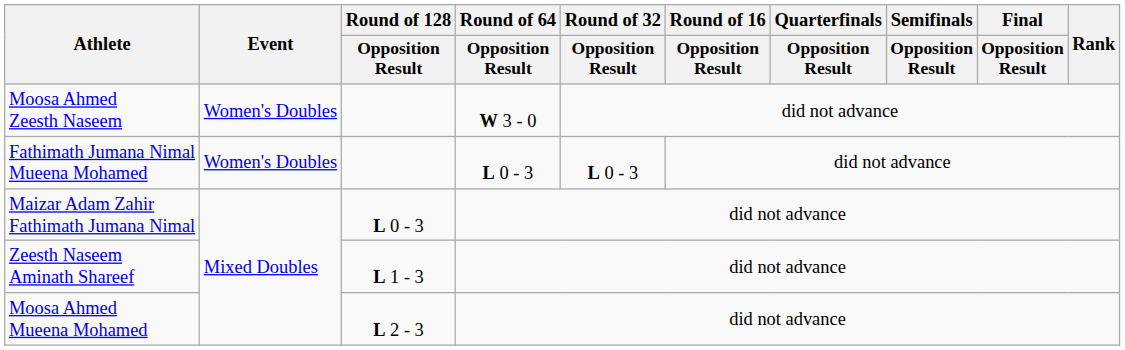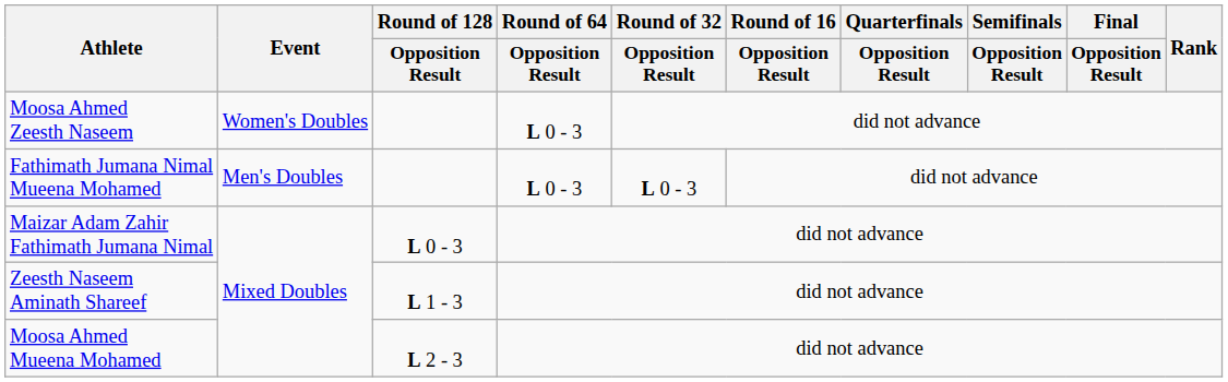 <table class="wikitable" style="font-size:90%">
 <tr>
 <th rowspan=2>Athlete</th>
 <th rowspan=2>Event</th>
 <th>Round of 128</th>
 <th>Round of 64</th>
 <th>Round of 32</th>
 <th>Round of 16</th>
 <th>Quarterfinals</th>
 <th>Semifinals</th>
 <th>Final</th>
 <th rowspan=2>Rank</th>
 </tr>
 <tr style="font-size:95%">
 <th>Opposition<br>Result</th>
 <th>Opposition<br>Result</th>
 <th>Opposition<br>Result</th>
 <th>Opposition<br>Result</th>
 <th>Opposition<br>Result</th>
 <th>Opposition<br>Result</th>
 <th>Opposition<br>Result</th>
 </tr>
 <tr align=center>
 <td align=left><a href='#'>Moosa Ahmed</a><br><a href='#'>Zeesth Naseem</a></td>
 <td align=left><a href='#'>Women's Doubles</a></td>
 <td></td>
-<td><br><strong>W</strong> 3 - 0</td>
+<td><br><strong>L</strong> 0 - 3</td>
 <td colspan=6>did not advance</td>
 </tr>
 <tr align=center>
 <td align=left><a href='#'>Fathimath Jumana Nimal</a><br><a href='#'>Mueena Mohamed</a></td>
-<td align=left><a href='#'>Women's Doubles</a></td>
+<td align=left><a href='#'>Men's Doubles</a></td>
 <td></td>
 <td><br><strong>L</strong> 0 - 3</td>
 <td><br><strong>L</strong> 0 - 3</td>
 <td colspan=5>did not advance</td>
 </tr>
 <tr align=center>
 <td align=left><a href='#'>Maizar Adam Zahir</a><br><a href='#'>Fathimath Jumana Nimal</a></td>
 <td align=left rowspan=3><a href='#'>Mixed Doubles</a></td>
 <td><br><strong>L</strong> 0 - 3</td>
 <td colspan=7>did not advance</td>
 </tr>
 <tr align=center>
 <td align=left><a href='#'>Zeesth Naseem</a><br><a href='#'>Aminath Shareef</a></td>
 <td><br><strong>L</strong> 1 - 3</td>
 <td colspan=7>did not advance</td>
 </tr>
 <tr align=center>
 <td align=left><a href='#'>Moosa Ahmed</a><br><a href='#'>Mueena Mohamed</a></td>
 <td><br><strong>L</strong> 2 - 3</td>
 <td colspan=7>did not advance</td>
 </tr>
 </table>
